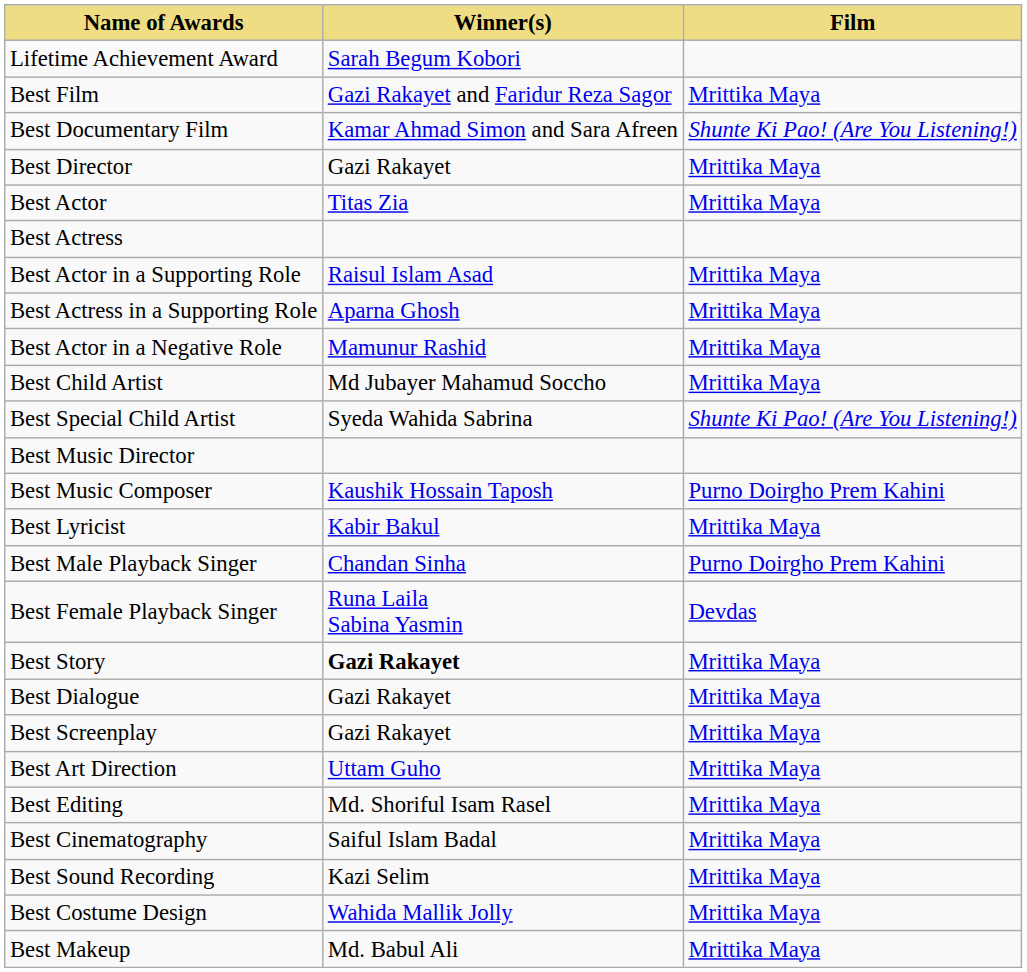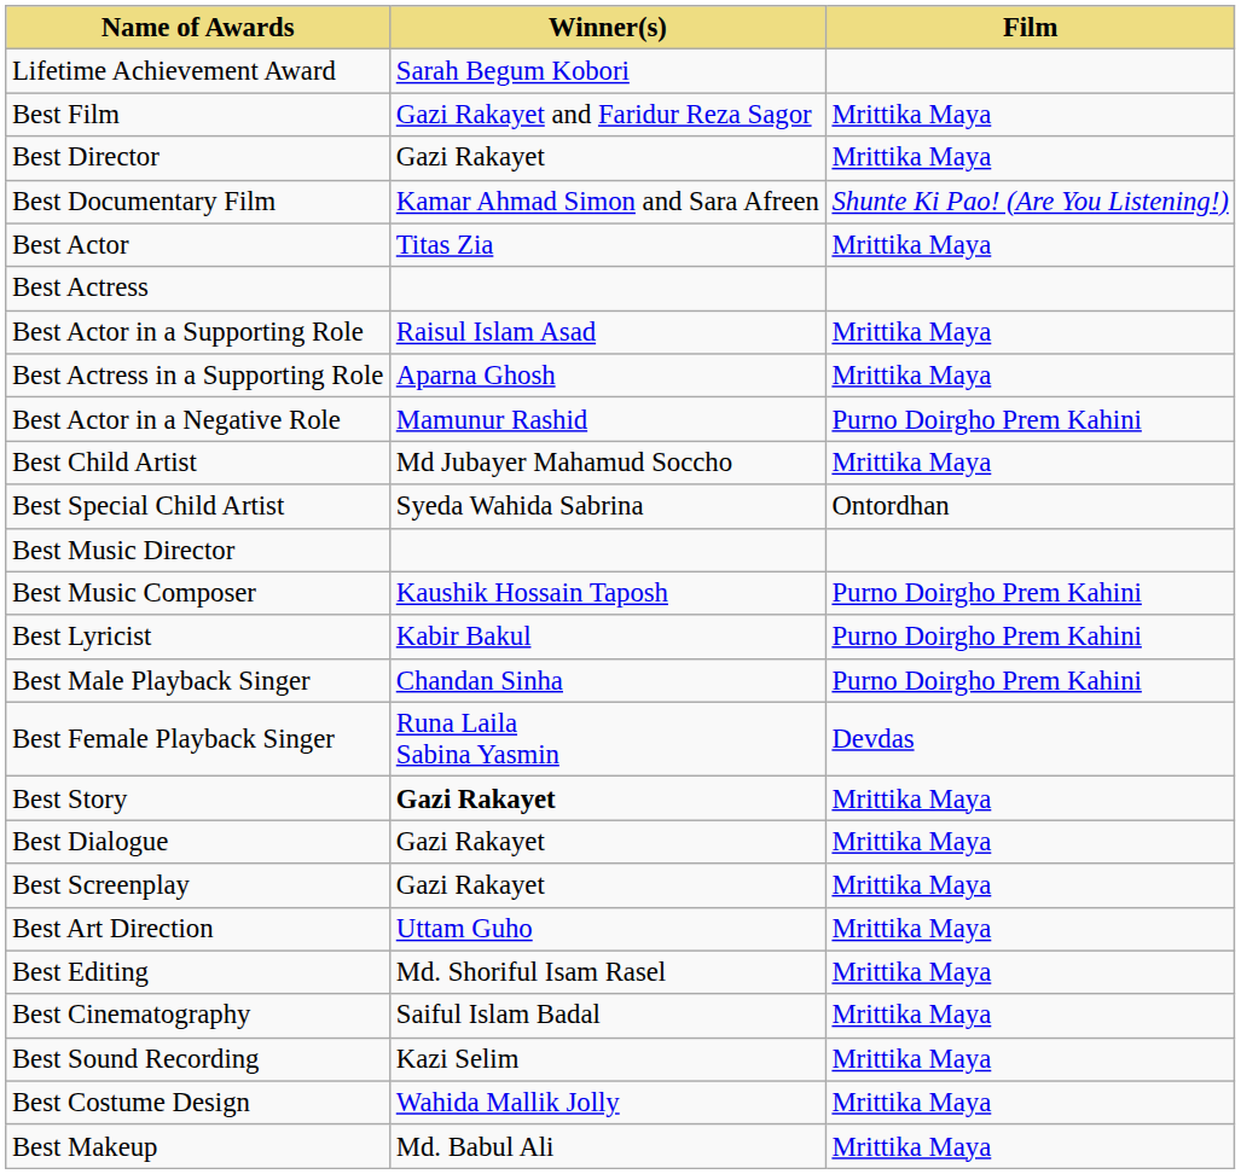 <table class="wikitable sortable collapsible">
 <tr>
 <th style="background:#EEDD82;">Name of Awards</th>
 <th style="background:#EEDD82;">Winner(s)</th>
 <th style="background:#EEDD82;">Film</th>
 </tr>
 <tr>
 <td>Lifetime Achievement Award</td>
 <td><a href='#'>Sarah Begum Kobori</a></td>
 <td></td>
 </tr>
 <tr>
 <td>Best Film</td>
 <td><a href='#'>Gazi Rakayet</a> and <a href='#'>Faridur Reza Sagor</a></td>
 <td><a href='#'>Mrittika Maya</a></td>
 </tr>
 <tr>
+<td>Best Director</td>
+<td>Gazi Rakayet</td>
+<td><a href='#'>Mrittika Maya</a></td>
+</tr>
+<tr>
 <td>Best Documentary Film</td>
 <td><a href='#'>Kamar Ahmad Simon</a> and Sara Afreen</td>
 <td><em><a href='#'>Shunte Ki Pao! (Are You Listening!)</a></em></td>
-</tr>
-<tr>
-<td>Best Director</td>
-<td>Gazi Rakayet</td>
-<td><a href='#'>Mrittika Maya</a></td>
 </tr>
 <tr>
 <td>Best Actor</td>
 <td><a href='#'>Titas Zia</a></td>
 <td><a href='#'>Mrittika Maya</a></td>
 </tr>
 <tr>
 <td>Best Actress</td>
 <td></td>
 <td></td>
 </tr>
 <tr>
 <td>Best Actor in a Supporting Role</td>
 <td><a href='#'>Raisul Islam Asad</a></td>
 <td><a href='#'>Mrittika Maya</a></td>
 </tr>
 <tr>
 <td>Best Actress in a Supporting Role</td>
 <td><a href='#'>Aparna Ghosh</a></td>
 <td><a href='#'>Mrittika Maya</a></td>
 </tr>
 <tr>
 <td>Best Actor in a Negative Role</td>
 <td><a href='#'>Mamunur Rashid</a></td>
-<td><a href='#'>Mrittika Maya</a></td>
+<td><a href='#'>Purno Doirgho Prem Kahini</a></td>
 </tr>
 <tr>
 <td>Best Child Artist</td>
 <td>Md Jubayer Mahamud Soccho</td>
 <td><a href='#'>Mrittika Maya</a></td>
 </tr>
 <tr>
 <td>Best Special Child Artist</td>
 <td>Syeda Wahida Sabrina</td>
-<td><em><a href='#'>Shunte Ki Pao! (Are You Listening!)</a></em></td>
+<td>Ontordhan</td>
 </tr>
 <tr>
 <td>Best Music Director</td>
 <td></td>
 <td></td>
 </tr>
 <tr>
 <td>Best Music Composer</td>
 <td><a href='#'>Kaushik Hossain Taposh</a></td>
 <td><a href='#'>Purno Doirgho Prem Kahini</a></td>
 </tr>
 <tr>
 <td>Best Lyricist</td>
 <td><a href='#'>Kabir Bakul</a></td>
-<td><a href='#'>Mrittika Maya</a></td>
+<td><a href='#'>Purno Doirgho Prem Kahini</a></td>
 </tr>
 <tr>
 <td>Best Male Playback Singer</td>
 <td><a href='#'>Chandan Sinha</a></td>
 <td><a href='#'>Purno Doirgho Prem Kahini</a></td>
 </tr>
 <tr>
 <td>Best Female Playback Singer</td>
 <td><a href='#'>Runa Laila</a><br><a href='#'>Sabina Yasmin</a></td>
 <td><a href='#'>Devdas</a></td>
 </tr>
 <tr>
 <td>Best Story</td>
 <td><strong>Gazi Rakayet</strong></td>
 <td><a href='#'>Mrittika Maya</a></td>
 </tr>
 <tr>
 <td>Best Dialogue</td>
 <td>Gazi Rakayet</td>
 <td><a href='#'>Mrittika Maya</a></td>
 </tr>
 <tr>
 <td>Best Screenplay</td>
 <td>Gazi Rakayet</td>
 <td><a href='#'>Mrittika Maya</a></td>
 </tr>
 <tr>
 <td>Best Art Direction</td>
 <td><a href='#'>Uttam Guho</a></td>
 <td><a href='#'>Mrittika Maya</a></td>
 </tr>
 <tr>
 <td>Best Editing</td>
 <td>Md. Shoriful Isam Rasel</td>
 <td><a href='#'>Mrittika Maya</a></td>
 </tr>
 <tr>
 <td>Best Cinematography</td>
 <td>Saiful Islam Badal</td>
 <td><a href='#'>Mrittika Maya</a></td>
 </tr>
 <tr>
 <td>Best Sound Recording</td>
 <td>Kazi Selim</td>
 <td><a href='#'>Mrittika Maya</a></td>
 </tr>
 <tr>
 <td>Best Costume Design</td>
 <td><a href='#'>Wahida Mallik Jolly</a></td>
 <td><a href='#'>Mrittika Maya</a></td>
 </tr>
 <tr>
 <td>Best Makeup</td>
 <td>Md. Babul Ali</td>
 <td><a href='#'>Mrittika Maya</a></td>
 </tr>
 </table>
